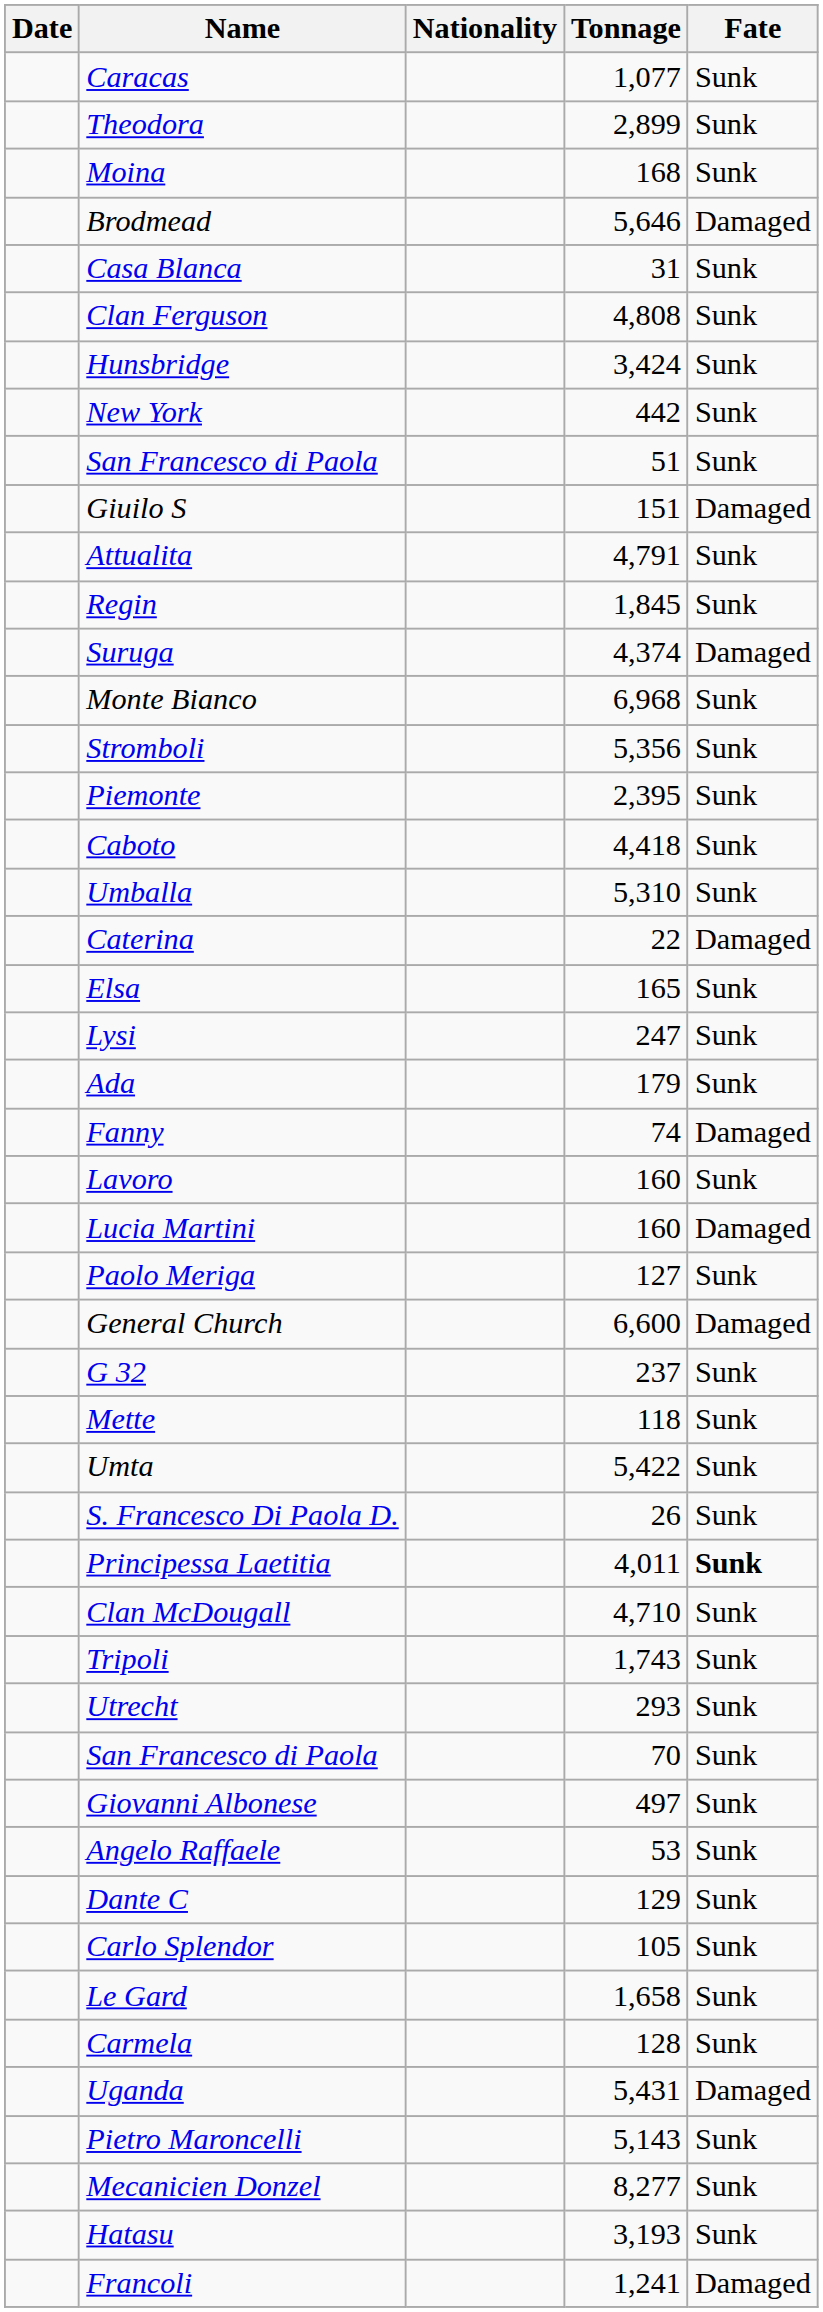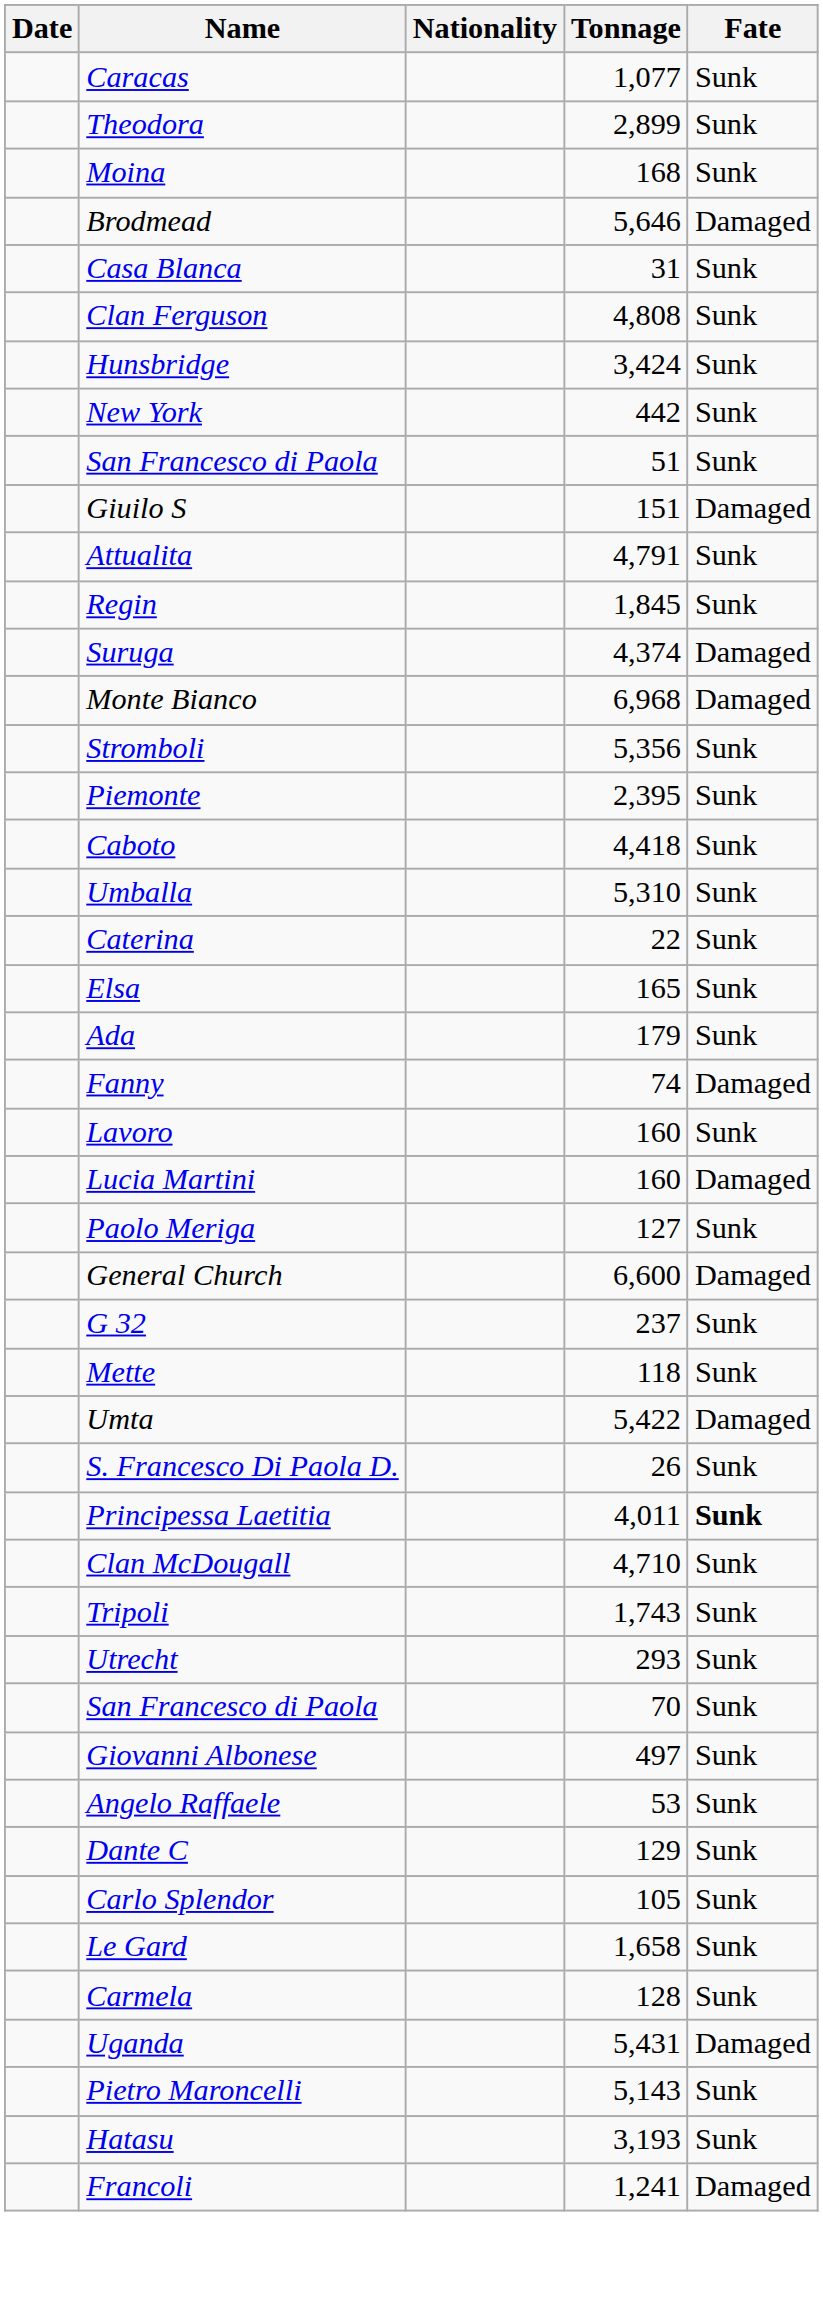 <table class="wikitable sortable" style="text-align:right;">
 <tr>
 <th>Date</th>
 <th>Name</th>
 <th>Nationality</th>
 <th>Tonnage</th>
 <th>Fate</th>
 </tr>
 <tr>
 <td align="right"></td>
 <td align="left"><a href='#'><em>Caracas</em></a></td>
 <td align="left"></td>
 <td align="right">1,077</td>
 <td align="left">Sunk</td>
 </tr>
 <tr>
 <td align="right"></td>
 <td align="left"><a href='#'><em>Theodora</em></a></td>
 <td align="left"></td>
 <td align="right">2,899</td>
 <td align="left">Sunk</td>
 </tr>
 <tr>
 <td align="right"></td>
 <td align="left"><a href='#'><em>Moina</em></a></td>
 <td align="left"></td>
 <td align="right">168</td>
 <td align="left">Sunk</td>
 </tr>
 <tr>
 <td align="right"></td>
 <td align="left"><em>Brodmead</em></td>
 <td align="left"></td>
 <td align="right">5,646</td>
 <td align="left">Damaged</td>
 </tr>
 <tr>
 <td align="right"></td>
 <td align="left"><a href='#'><em>Casa Blanca</em></a></td>
 <td align="left"></td>
 <td align="right">31</td>
 <td align="left">Sunk</td>
 </tr>
 <tr>
 <td align="right"></td>
 <td align="left"><a href='#'><em>Clan Ferguson</em></a></td>
 <td align="left"></td>
 <td align="right">4,808</td>
 <td align="left">Sunk</td>
 </tr>
 <tr>
 <td align="right"></td>
 <td align="left"><a href='#'><em>Hunsbridge</em></a></td>
 <td align="left"></td>
 <td align="right">3,424</td>
 <td align="left">Sunk</td>
 </tr>
 <tr>
 <td align="right"></td>
 <td align="left"><a href='#'><em>New York</em></a></td>
 <td align="left"></td>
 <td align="right">442</td>
 <td align="left">Sunk</td>
 </tr>
 <tr>
 <td align="right"></td>
 <td align="left"><a href='#'><em>San Francesco di Paola</em></a></td>
 <td align="left"></td>
 <td align="right">51</td>
 <td align="left">Sunk</td>
 </tr>
 <tr>
 <td align="right"></td>
 <td align="left"><em>Giuilo S</em></td>
 <td align="left"></td>
 <td align="right">151</td>
 <td align="left">Damaged</td>
 </tr>
 <tr>
 <td align="right"></td>
 <td align="left"><a href='#'><em>Attualita</em></a></td>
 <td align="left"></td>
 <td align="right">4,791</td>
 <td align="left">Sunk</td>
 </tr>
 <tr>
 <td align="right"></td>
 <td align="left"><a href='#'><em>Regin</em></a></td>
 <td align="left"></td>
 <td align="right">1,845</td>
 <td align="left">Sunk</td>
 </tr>
 <tr>
 <td align="right"></td>
 <td align="left"><a href='#'><em>Suruga</em></a></td>
 <td align="left"></td>
 <td align="right">4,374</td>
 <td align="left">Damaged</td>
 </tr>
 <tr>
 <td align="right"></td>
 <td align="left"><em>Monte Bianco</em></td>
 <td align="left"></td>
 <td align="right">6,968</td>
-<td align="left">Sunk</td>
+<td align="left">Damaged</td>
 </tr>
 <tr>
 <td align="right"></td>
 <td align="left"><a href='#'><em>Stromboli</em></a></td>
 <td align="left"></td>
 <td align="right">5,356</td>
 <td align="left">Sunk</td>
 </tr>
 <tr>
 <td align="right"></td>
 <td align="left"><a href='#'><em>Piemonte</em></a></td>
 <td align="left"></td>
 <td align="right">2,395</td>
 <td align="left">Sunk</td>
 </tr>
 <tr>
 <td align="right"></td>
 <td align="left"><a href='#'><em>Caboto</em></a></td>
 <td align="left"></td>
 <td align="right">4,418</td>
 <td align="left">Sunk</td>
 </tr>
 <tr>
 <td align="right"></td>
 <td align="left"><a href='#'><em>Umballa</em></a></td>
 <td align="left"></td>
 <td align="right">5,310</td>
 <td align="left">Sunk</td>
 </tr>
 <tr>
 <td align="right"></td>
 <td align="left"><a href='#'><em>Caterina</em></a></td>
 <td align="left"></td>
 <td align="right">22</td>
-<td align="left">Damaged</td>
+<td align="left">Sunk</td>
 </tr>
 <tr>
 <td align="right"></td>
 <td align="left"><a href='#'><em>Elsa</em></a></td>
 <td align="left"></td>
 <td align="right">165</td>
-<td align="left">Sunk</td>
-</tr>
-<tr>
-<td align="right"></td>
-<td align="left"><a href='#'><em>Lysi</em></a></td>
-<td align="left"></td>
-<td align="right">247</td>
 <td align="left">Sunk</td>
 </tr>
 <tr>
 <td align="right"></td>
 <td align="left"><a href='#'><em>Ada</em></a></td>
 <td align="left"></td>
 <td align="right">179</td>
 <td align="left">Sunk</td>
 </tr>
 <tr>
 <td align="right"></td>
 <td align="left"><a href='#'><em>Fanny</em></a></td>
 <td align="left"></td>
 <td align="right">74</td>
 <td align="left">Damaged</td>
 </tr>
 <tr>
 <td align="right"></td>
 <td align="left"><a href='#'><em>Lavoro</em></a></td>
 <td align="left"></td>
 <td align="right">160</td>
 <td align="left">Sunk</td>
 </tr>
 <tr>
 <td align="right"></td>
 <td align="left"><a href='#'><em>Lucia Martini</em></a></td>
 <td align="left"></td>
 <td align="right">160</td>
 <td align="left">Damaged</td>
 </tr>
 <tr>
 <td align="right"></td>
 <td align="left"><a href='#'><em>Paolo Meriga</em></a></td>
 <td align="left"></td>
 <td align="right">127</td>
 <td align="left">Sunk</td>
 </tr>
 <tr>
 <td align="right"></td>
 <td align="left"><em>General Church</em></td>
 <td align="left"></td>
 <td align="right">6,600</td>
 <td align="left">Damaged</td>
 </tr>
 <tr>
 <td align="right"></td>
 <td align="left"><a href='#'><em>G 32</em></a></td>
 <td align="left"></td>
 <td align="right">237</td>
 <td align="left">Sunk</td>
 </tr>
 <tr>
 <td align="right"></td>
 <td align="left"><a href='#'><em>Mette</em></a></td>
 <td align="left"></td>
 <td align="right">118</td>
 <td align="left">Sunk</td>
 </tr>
 <tr>
 <td align="right"></td>
 <td align="left"><em>Umta</em></td>
 <td align="left"></td>
 <td align="right">5,422</td>
-<td align="left">Sunk</td>
+<td align="left">Damaged</td>
 </tr>
 <tr>
 <td align="right"></td>
 <td align="left"><a href='#'><em>S. Francesco Di Paola D.</em></a></td>
 <td align="left"></td>
 <td align="right">26</td>
 <td align="left">Sunk</td>
 </tr>
 <tr>
 <td align="right"></td>
 <td align="left"><a href='#'><em>Principessa Laetitia</em></a></td>
 <td align="left"></td>
 <td align="right">4,011</td>
 <td align="left"><strong>Sunk</strong></td>
 </tr>
 <tr>
 <td align="right"></td>
 <td align="left"><a href='#'><em>Clan McDougall</em></a></td>
 <td align="left"></td>
 <td align="right">4,710</td>
 <td align="left">Sunk</td>
 </tr>
 <tr>
 <td align="right"></td>
 <td align="left"><a href='#'><em>Tripoli</em></a></td>
 <td align="left"></td>
 <td align="right">1,743</td>
 <td align="left">Sunk</td>
 </tr>
 <tr>
 <td align="right"></td>
 <td align="left"><a href='#'><em>Utrecht</em></a></td>
 <td align="left"></td>
 <td align="right">293</td>
 <td align="left">Sunk</td>
 </tr>
 <tr>
 <td align="right"></td>
 <td align="left"><a href='#'><em>San Francesco di Paola</em></a></td>
 <td align="left"></td>
 <td align="right">70</td>
 <td align="left">Sunk</td>
 </tr>
 <tr>
 <td align="right"></td>
 <td align="left"><a href='#'><em>Giovanni Albonese</em></a></td>
 <td align="left"></td>
 <td align="right">497</td>
 <td align="left">Sunk</td>
 </tr>
 <tr>
 <td align="right"></td>
 <td align="left"><a href='#'><em>Angelo Raffaele</em></a></td>
 <td align="left"></td>
 <td align="right">53</td>
 <td align="left">Sunk</td>
 </tr>
 <tr>
 <td align="right"></td>
 <td align="left"><a href='#'><em>Dante C</em></a></td>
 <td align="left"></td>
 <td align="right">129</td>
 <td align="left">Sunk</td>
 </tr>
 <tr>
 <td align="right"></td>
 <td align="left"><a href='#'><em>Carlo Splendor</em></a></td>
 <td align="left"></td>
 <td align="right">105</td>
 <td align="left">Sunk</td>
 </tr>
 <tr>
 <td align="right"></td>
 <td align="left"><a href='#'><em>Le Gard</em></a></td>
 <td align="left"></td>
 <td align="right">1,658</td>
 <td align="left">Sunk</td>
 </tr>
 <tr>
 <td align="right"></td>
 <td align="left"><a href='#'><em>Carmela</em></a></td>
 <td align="left"></td>
 <td align="right">128</td>
 <td align="left">Sunk</td>
 </tr>
 <tr>
 <td align="right"></td>
 <td align="left"><a href='#'><em>Uganda</em></a></td>
 <td align="left"></td>
 <td align="right">5,431</td>
 <td align="left">Damaged</td>
 </tr>
 <tr>
 <td align="right"></td>
 <td align="left"><a href='#'><em>Pietro Maroncelli</em></a></td>
 <td align="left"></td>
 <td align="right">5,143</td>
 <td align="left">Sunk</td>
 </tr>
 <tr>
 <td align="right"></td>
-<td align="left"><a href='#'><em>Mecanicien Donzel</em></a></td>
-<td align="left"></td>
-<td align="right">8,277</td>
-<td align="left">Sunk</td>
-</tr>
-<tr>
-<td align="right"></td>
 <td align="left"><a href='#'><em>Hatasu</em></a></td>
 <td align="left"></td>
 <td align="right">3,193</td>
 <td align="left">Sunk</td>
 </tr>
 <tr>
 <td align="right"></td>
 <td align="left"><a href='#'><em>Francoli</em></a></td>
 <td align="left"></td>
 <td align="right">1,241</td>
 <td align="left">Damaged</td>
 </tr>
 </table>
